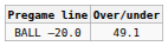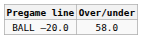 <table class="wikitable">
 <tr align="center">
 <th style=>Pregame line</th>
 <th style=>Over/under</th>
 </tr>
 <tr align="center">
 <td>BALL –20.0</td>
-<td>49.1</td>
+<td>58.0</td>
 </tr>
 </table>
